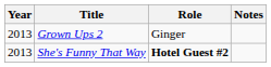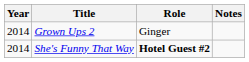 <table class="wikitable">
 <tr>
 <th>Year</th>
 <th>Title</th>
 <th>Role</th>
 <th>Notes</th>
 </tr>
 <tr>
-<td>2013</td>
+<td>2014</td>
 <td><em><a href='#'>Grown Ups 2</a></em></td>
 <td>Ginger</td>
 <td></td>
 </tr>
 <tr>
-<td>2013</td>
+<td>2014</td>
 <td><em><a href='#'>She's Funny That Way</a></em></td>
 <td><strong>Hotel Guest #2</strong></td>
 <td></td>
 </tr>
 </table>
